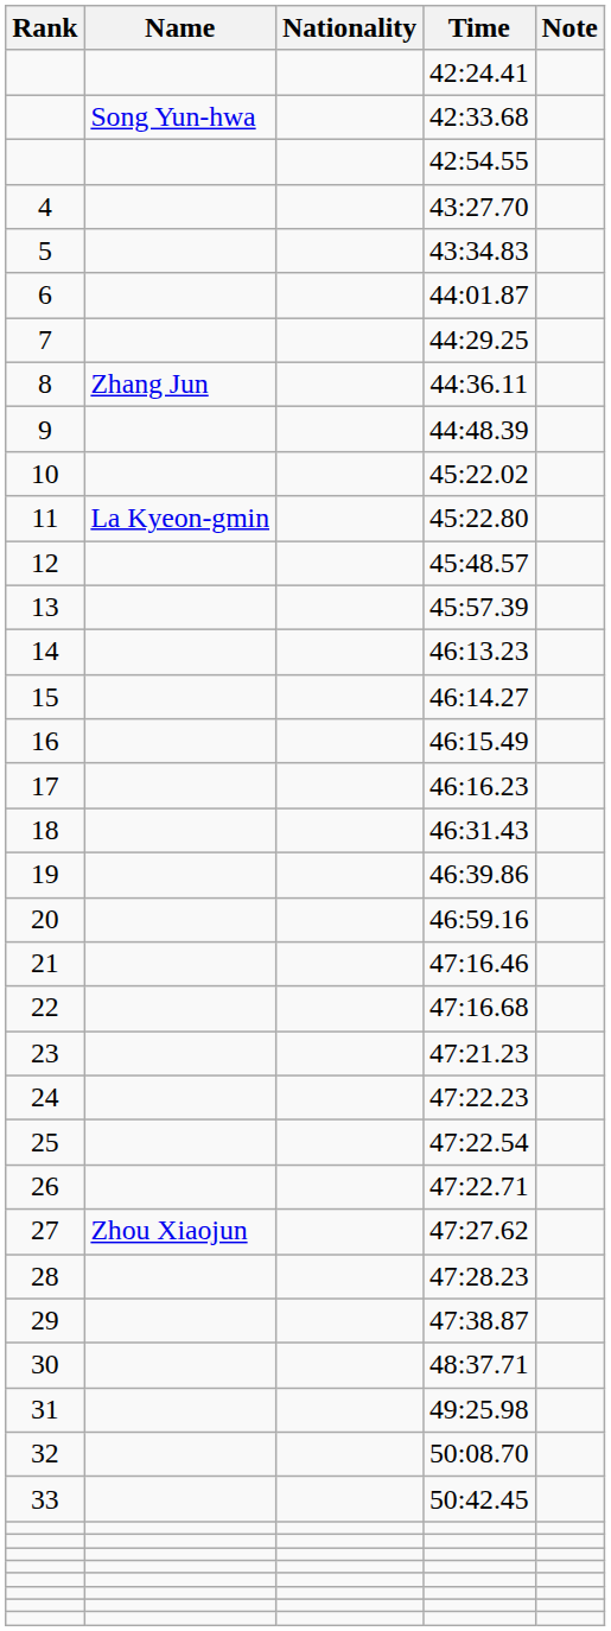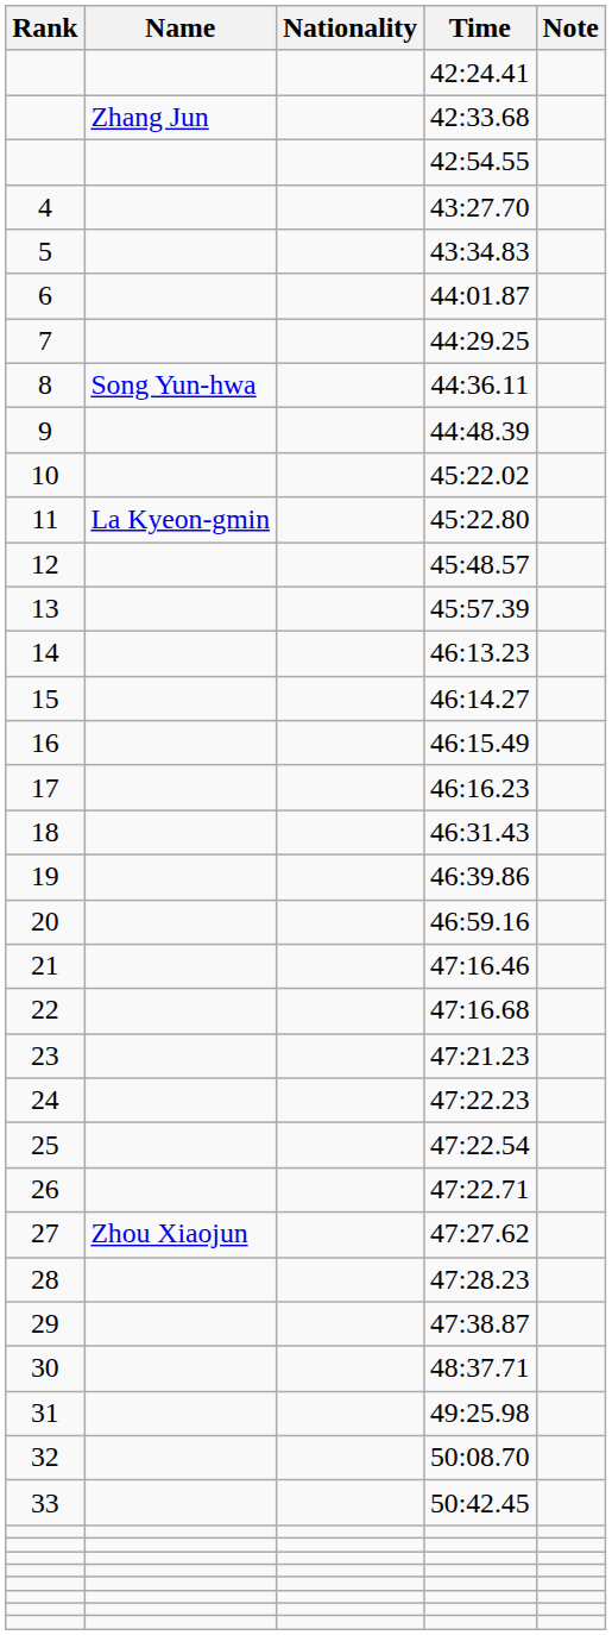 <table class="wikitable sortable" style="text-align:center">
 <tr>
 <th>Rank</th>
 <th>Name</th>
 <th>Nationality</th>
 <th>Time</th>
 <th>Note</th>
 </tr>
 <tr>
 <td></td>
 <td align=left></td>
 <td align=left></td>
 <td>42:24.41</td>
 <td></td>
 </tr>
 <tr>
 <td></td>
-<td align=left><a href='#'>Song Yun-hwa</a></td>
+<td align=left><a href='#'>Zhang Jun</a></td>
 <td align=left></td>
 <td>42:33.68</td>
 <td></td>
 </tr>
 <tr>
 <td></td>
 <td align=left></td>
 <td align=left></td>
 <td>42:54.55</td>
 <td></td>
 </tr>
 <tr>
 <td>4</td>
 <td align=left></td>
 <td align=left></td>
 <td>43:27.70</td>
 <td></td>
 </tr>
 <tr>
 <td>5</td>
 <td align=left></td>
 <td align=left></td>
 <td>43:34.83</td>
 <td></td>
 </tr>
 <tr>
 <td>6</td>
 <td align=left></td>
 <td align=left></td>
 <td>44:01.87</td>
 <td></td>
 </tr>
 <tr>
 <td>7</td>
 <td align=left></td>
 <td align=left></td>
 <td>44:29.25</td>
 <td></td>
 </tr>
 <tr>
 <td>8</td>
-<td align=left><a href='#'>Zhang Jun</a></td>
+<td align=left><a href='#'>Song Yun-hwa</a></td>
 <td align=left></td>
 <td>44:36.11</td>
 <td></td>
 </tr>
 <tr>
 <td>9</td>
 <td align=left></td>
 <td align=left></td>
 <td>44:48.39</td>
 <td></td>
 </tr>
 <tr>
 <td>10</td>
 <td align=left></td>
 <td align=left></td>
 <td>45:22.02</td>
 <td></td>
 </tr>
 <tr>
 <td>11</td>
 <td align=left><a href='#'>La Kyeon-gmin</a></td>
 <td align=left></td>
 <td>45:22.80</td>
 <td></td>
 </tr>
 <tr>
 <td>12</td>
 <td align=left></td>
 <td align=left></td>
 <td>45:48.57</td>
 <td></td>
 </tr>
 <tr>
 <td>13</td>
 <td align=left></td>
 <td align=left></td>
 <td>45:57.39</td>
 <td></td>
 </tr>
 <tr>
 <td>14</td>
 <td align=left></td>
 <td align=left></td>
 <td>46:13.23</td>
 <td></td>
 </tr>
 <tr>
 <td>15</td>
 <td align=left></td>
 <td align=left></td>
 <td>46:14.27</td>
 <td></td>
 </tr>
 <tr>
 <td>16</td>
 <td align=left></td>
 <td align=left></td>
 <td>46:15.49</td>
 <td></td>
 </tr>
 <tr>
 <td>17</td>
 <td align=left></td>
 <td align=left></td>
 <td>46:16.23</td>
 <td></td>
 </tr>
 <tr>
 <td>18</td>
 <td align=left></td>
 <td align=left></td>
 <td>46:31.43</td>
 <td></td>
 </tr>
 <tr>
 <td>19</td>
 <td align=left></td>
 <td align=left></td>
 <td>46:39.86</td>
 <td></td>
 </tr>
 <tr>
 <td>20</td>
 <td align=left></td>
 <td align=left></td>
 <td>46:59.16</td>
 <td></td>
 </tr>
 <tr>
 <td>21</td>
 <td align=left></td>
 <td align=left></td>
 <td>47:16.46</td>
 <td></td>
 </tr>
 <tr>
 <td>22</td>
 <td align=left></td>
 <td align=left></td>
 <td>47:16.68</td>
 <td></td>
 </tr>
 <tr>
 <td>23</td>
 <td align=left></td>
 <td align=left></td>
 <td>47:21.23</td>
 <td></td>
 </tr>
 <tr>
 <td>24</td>
 <td align=left></td>
 <td align=left></td>
 <td>47:22.23</td>
 <td></td>
 </tr>
 <tr>
 <td>25</td>
 <td align=left></td>
 <td align=left></td>
 <td>47:22.54</td>
 <td></td>
 </tr>
 <tr>
 <td>26</td>
 <td align=left></td>
 <td align=left></td>
 <td>47:22.71</td>
 <td></td>
 </tr>
 <tr>
 <td>27</td>
 <td align=left><a href='#'>Zhou Xiaojun</a></td>
 <td align=left></td>
 <td>47:27.62</td>
 <td></td>
 </tr>
 <tr>
 <td>28</td>
 <td align=left></td>
 <td align=left></td>
 <td>47:28.23</td>
 <td></td>
 </tr>
 <tr>
 <td>29</td>
 <td align=left></td>
 <td align=left></td>
 <td>47:38.87</td>
 <td></td>
 </tr>
 <tr>
 <td>30</td>
 <td align=left></td>
 <td align=left></td>
 <td>48:37.71</td>
 <td></td>
 </tr>
 <tr>
 <td>31</td>
 <td align=left></td>
 <td align=left></td>
 <td>49:25.98</td>
 <td></td>
 </tr>
 <tr>
 <td>32</td>
 <td align=left></td>
 <td align=left></td>
 <td>50:08.70</td>
 <td></td>
 </tr>
 <tr>
 <td>33</td>
 <td align=left></td>
 <td align=left></td>
 <td>50:42.45</td>
 <td></td>
 </tr>
 <tr>
 <td></td>
 <td align=left></td>
 <td align=left></td>
 <td></td>
 <td></td>
 </tr>
 <tr>
 <td></td>
 <td align=left></td>
 <td align=left></td>
 <td></td>
 <td></td>
 </tr>
 <tr>
 <td></td>
 <td align=left></td>
 <td align=left></td>
 <td></td>
 <td></td>
 </tr>
 <tr>
 <td></td>
 <td align=left></td>
 <td align=left></td>
 <td></td>
 <td></td>
 </tr>
 <tr>
 <td></td>
 <td align=left></td>
 <td align=left></td>
 <td></td>
 <td></td>
 </tr>
 <tr>
 <td></td>
 <td align=left></td>
 <td align=left></td>
 <td></td>
 <td></td>
 </tr>
 <tr>
 <td></td>
 <td align=left></td>
 <td align=left></td>
 <td></td>
 <td></td>
 </tr>
 <tr>
 <td></td>
 <td align=left></td>
 <td align=left></td>
 <td></td>
 <td></td>
 </tr>
 </table>
